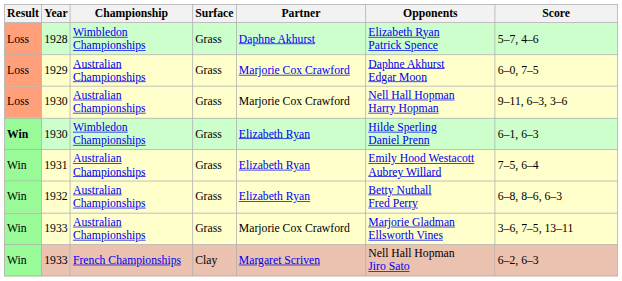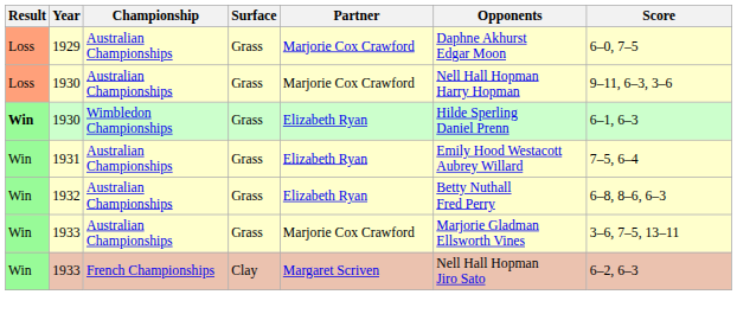 <table class="sortable wikitable">
 <tr>
 <th>Result</th>
 <th>Year</th>
 <th style="width:160px">Championship</th>
 <th style="width:50px">Surface</th>
 <th style="width:170px">Partner</th>
 <th style="width:170px">Opponents</th>
 <th style="width:160px" class="unsortable">Score</th>
-</tr>
-<tr style="background:#cfc;">
-<td style="background:#FFA07A">Loss</td>
-<td>1928</td>
-<td><a href='#'>Wimbledon Championships</a></td>
-<td>Grass</td>
-<td> <a href='#'>Daphne Akhurst</a></td>
-<td> <a href='#'>Elizabeth Ryan</a> <br>  <a href='#'>Patrick Spence</a></td>
-<td>5–7, 4–6</td>
 </tr>
 <tr style="background:#ffc;">
 <td style="background:#FFA07A">Loss</td>
 <td>1929</td>
 <td><a href='#'>Australian Championships</a></td>
 <td>Grass</td>
 <td> <a href='#'>Marjorie Cox Crawford</a></td>
 <td> <a href='#'>Daphne Akhurst</a> <br>  <a href='#'>Edgar Moon</a></td>
 <td>6–0, 7–5</td>
 </tr>
 <tr style="background:#ffc;">
 <td style="background:#FFA07A">Loss</td>
 <td>1930</td>
 <td><a href='#'>Australian Championships</a></td>
 <td>Grass</td>
 <td> Marjorie Cox Crawford</td>
 <td> <a href='#'>Nell Hall Hopman</a> <br>  <a href='#'>Harry Hopman</a></td>
 <td>9–11, 6–3, 3–6</td>
 </tr>
 <tr style="background:#cfc;">
 <td style="background:#98FB98"><strong>Win</strong></td>
 <td>1930</td>
 <td><a href='#'>Wimbledon Championships</a></td>
 <td>Grass</td>
 <td> <a href='#'>Elizabeth Ryan</a></td>
 <td> <a href='#'>Hilde Sperling</a> <br>  <a href='#'>Daniel Prenn</a></td>
 <td>6–1, 6–3</td>
 </tr>
 <tr style="background:#ffc;">
 <td style="background:#98FB98">Win</td>
 <td>1931</td>
 <td><a href='#'>Australian Championships</a></td>
 <td>Grass</td>
 <td> <a href='#'>Elizabeth Ryan</a></td>
 <td> <a href='#'>Emily Hood Westacott</a> <br>  <a href='#'>Aubrey Willard</a></td>
 <td>7–5, 6–4</td>
 </tr>
 <tr style="background:#ffc;">
 <td style="background:#98FB98">Win</td>
 <td>1932</td>
 <td><a href='#'>Australian Championships</a></td>
 <td>Grass</td>
 <td> <a href='#'>Elizabeth Ryan</a></td>
 <td> <a href='#'>Betty Nuthall</a> <br>  <a href='#'>Fred Perry</a></td>
 <td>6–8, 8–6, 6–3</td>
 </tr>
 <tr style="background:#ffc;">
 <td style="background:#98FB98">Win</td>
 <td>1933</td>
 <td><a href='#'>Australian Championships</a></td>
 <td>Grass</td>
 <td> Marjorie Cox Crawford</td>
 <td> <a href='#'>Marjorie Gladman</a> <br>  <a href='#'>Ellsworth Vines</a></td>
 <td>3–6, 7–5, 13–11</td>
 </tr>
 <tr style="background:#ebc2af;">
 <td style="background:#98FB98">Win</td>
 <td>1933</td>
 <td><a href='#'>French Championships</a></td>
 <td>Clay</td>
 <td> <a href='#'>Margaret Scriven</a></td>
 <td> Nell Hall Hopman <br>  <a href='#'>Jiro Sato</a></td>
 <td>6–2, 6–3</td>
 </tr>
 </table>
